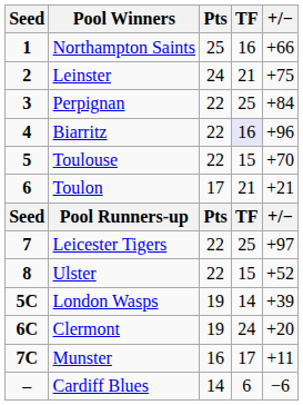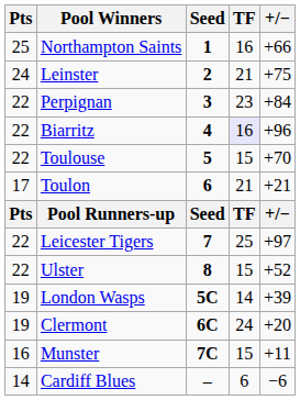 <table class="wikitable" style="text-align: center;">
 <tr>
+<th>Pts</th>
+<th>Pool Winners</th>
 <th>Seed</th>
-<th>Pool Winners</th>
-<th>Pts</th>
 <th>TF</th>
 <th>+/−</th>
 </tr>
 <tr>
+<td>25</td>
+<td align=left> <a href='#'>Northampton Saints</a></td>
 <td><strong>1</strong></td>
-<td align=left> <a href='#'>Northampton Saints</a></td>
-<td>25</td>
 <td>16</td>
 <td>+66</td>
 </tr>
 <tr>
+<td>24</td>
+<td align=left> <a href='#'>Leinster</a></td>
 <td><strong>2</strong></td>
-<td align=left> <a href='#'>Leinster</a></td>
-<td>24</td>
 <td>21</td>
 <td>+75</td>
 </tr>
 <tr>
+<td>22</td>
+<td align=left> <a href='#'>Perpignan</a></td>
 <td><strong>3</strong></td>
-<td align=left> <a href='#'>Perpignan</a></td>
-<td>22</td>
-<td>25</td>
+<td>23</td>
 <td>+84</td>
 </tr>
 <tr>
+<td>22</td>
+<td align=left> <a href='#'>Biarritz</a></td>
 <td><strong>4</strong></td>
-<td align=left> <a href='#'>Biarritz</a></td>
-<td>22</td>
 <td style="background: lavender;">16</td>
 <td>+96</td>
 </tr>
 <tr>
+<td>22</td>
+<td align=left> <a href='#'>Toulouse</a></td>
 <td><strong>5</strong></td>
-<td align=left> <a href='#'>Toulouse</a></td>
-<td>22</td>
 <td>15</td>
 <td>+70</td>
 </tr>
 <tr>
+<td>17</td>
+<td align=left> <a href='#'>Toulon</a></td>
 <td><strong>6</strong></td>
-<td align=left> <a href='#'>Toulon</a></td>
-<td>17</td>
 <td>21</td>
 <td>+21</td>
 </tr>
 <tr>
+<th>Pts</th>
+<th>Pool Runners-up</th>
 <th>Seed</th>
-<th>Pool Runners-up</th>
-<th>Pts</th>
 <th>TF</th>
 <th>+/−</th>
 </tr>
 <tr>
+<td>22</td>
+<td align=left> <a href='#'>Leicester Tigers</a></td>
 <td><strong>7</strong></td>
-<td align=left> <a href='#'>Leicester Tigers</a></td>
-<td>22</td>
 <td>25</td>
 <td>+97</td>
 </tr>
 <tr>
+<td>22</td>
+<td align=left> <a href='#'>Ulster</a></td>
 <td><strong>8</strong></td>
-<td align=left> <a href='#'>Ulster</a></td>
-<td>22</td>
 <td>15</td>
 <td>+52</td>
 </tr>
 <tr>
+<td>19</td>
+<td align=left> <a href='#'>London Wasps</a></td>
 <td><strong>5C</strong></td>
-<td align=left> <a href='#'>London Wasps</a></td>
-<td>19</td>
 <td>14</td>
 <td>+39</td>
 </tr>
 <tr>
+<td>19</td>
+<td align=left> <a href='#'>Clermont</a></td>
 <td><strong>6C</strong></td>
-<td align=left> <a href='#'>Clermont</a></td>
-<td>19</td>
 <td>24</td>
 <td>+20</td>
 </tr>
 <tr>
+<td>16</td>
+<td align=left> <a href='#'>Munster</a></td>
 <td><strong>7C</strong></td>
-<td align=left> <a href='#'>Munster</a></td>
-<td>16</td>
-<td>17</td>
+<td>15</td>
 <td>+11</td>
 </tr>
 <tr>
+<td>14</td>
+<td align=left> <a href='#'>Cardiff Blues</a></td>
 <td>–</td>
-<td align=left> <a href='#'>Cardiff Blues</a></td>
-<td>14</td>
 <td>6</td>
 <td>−6</td>
 </tr>
 </table>
